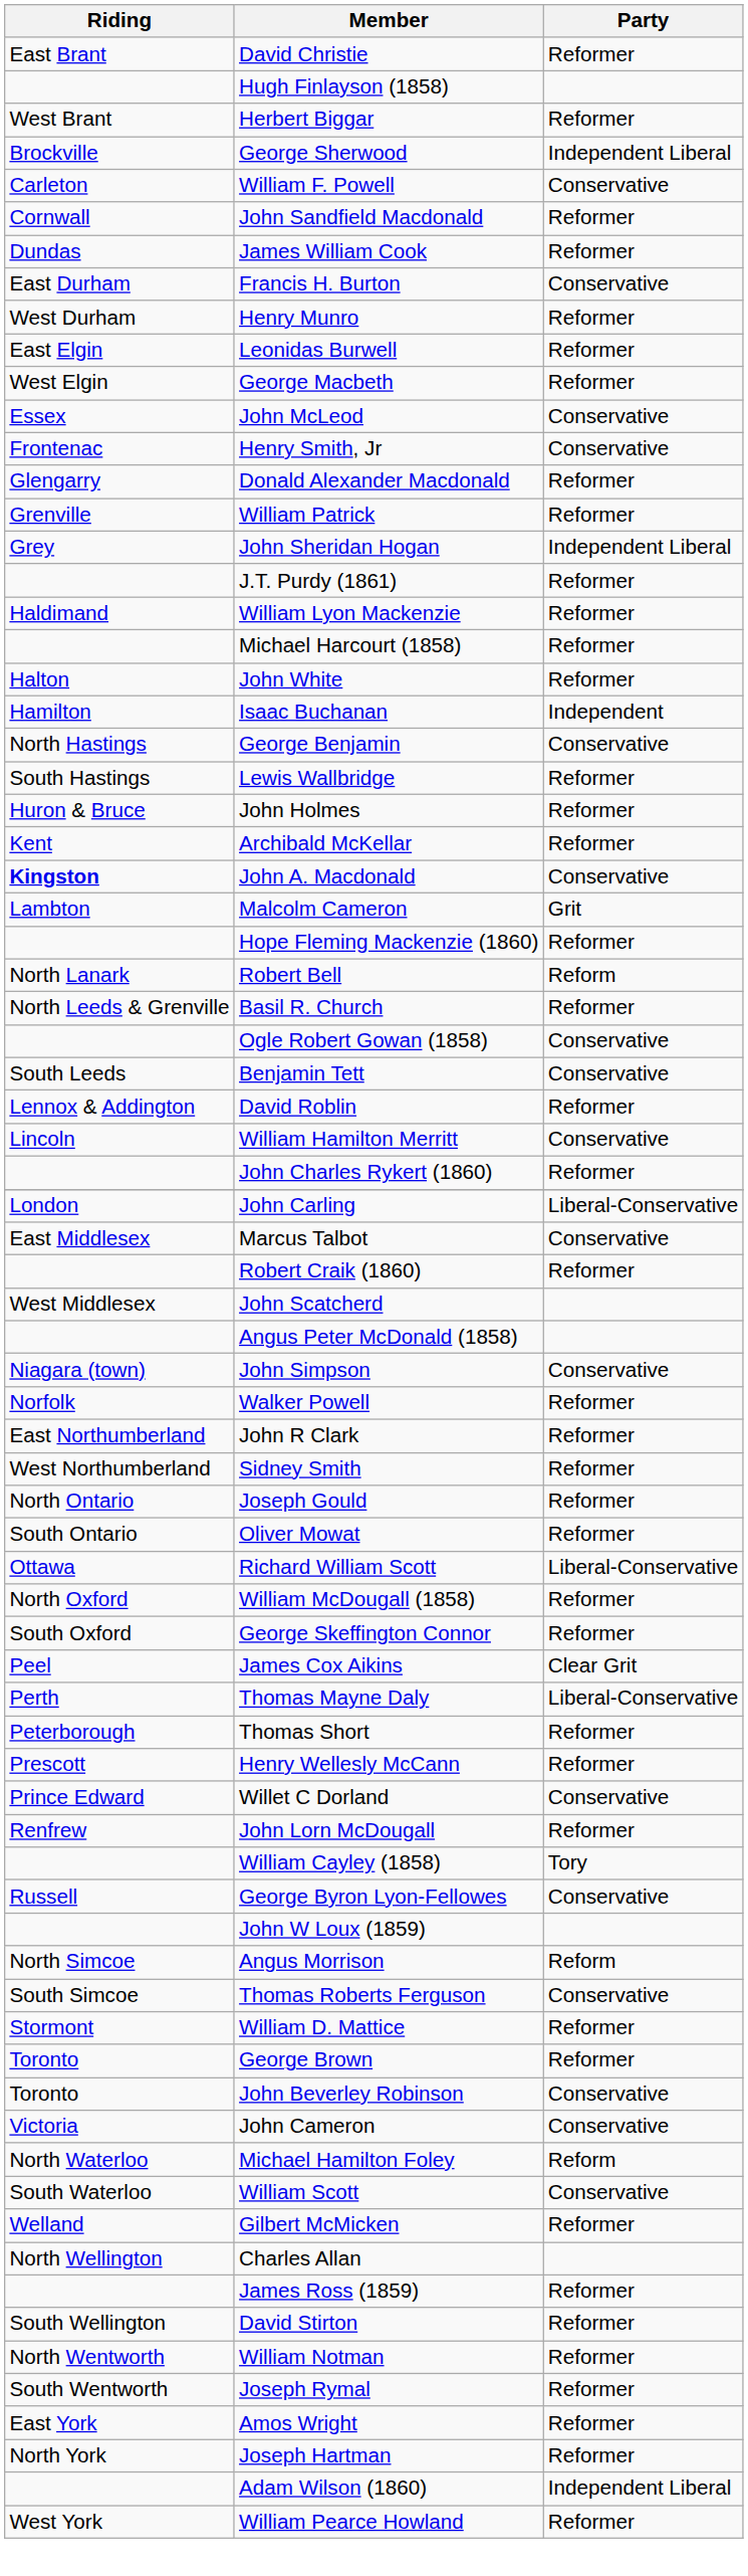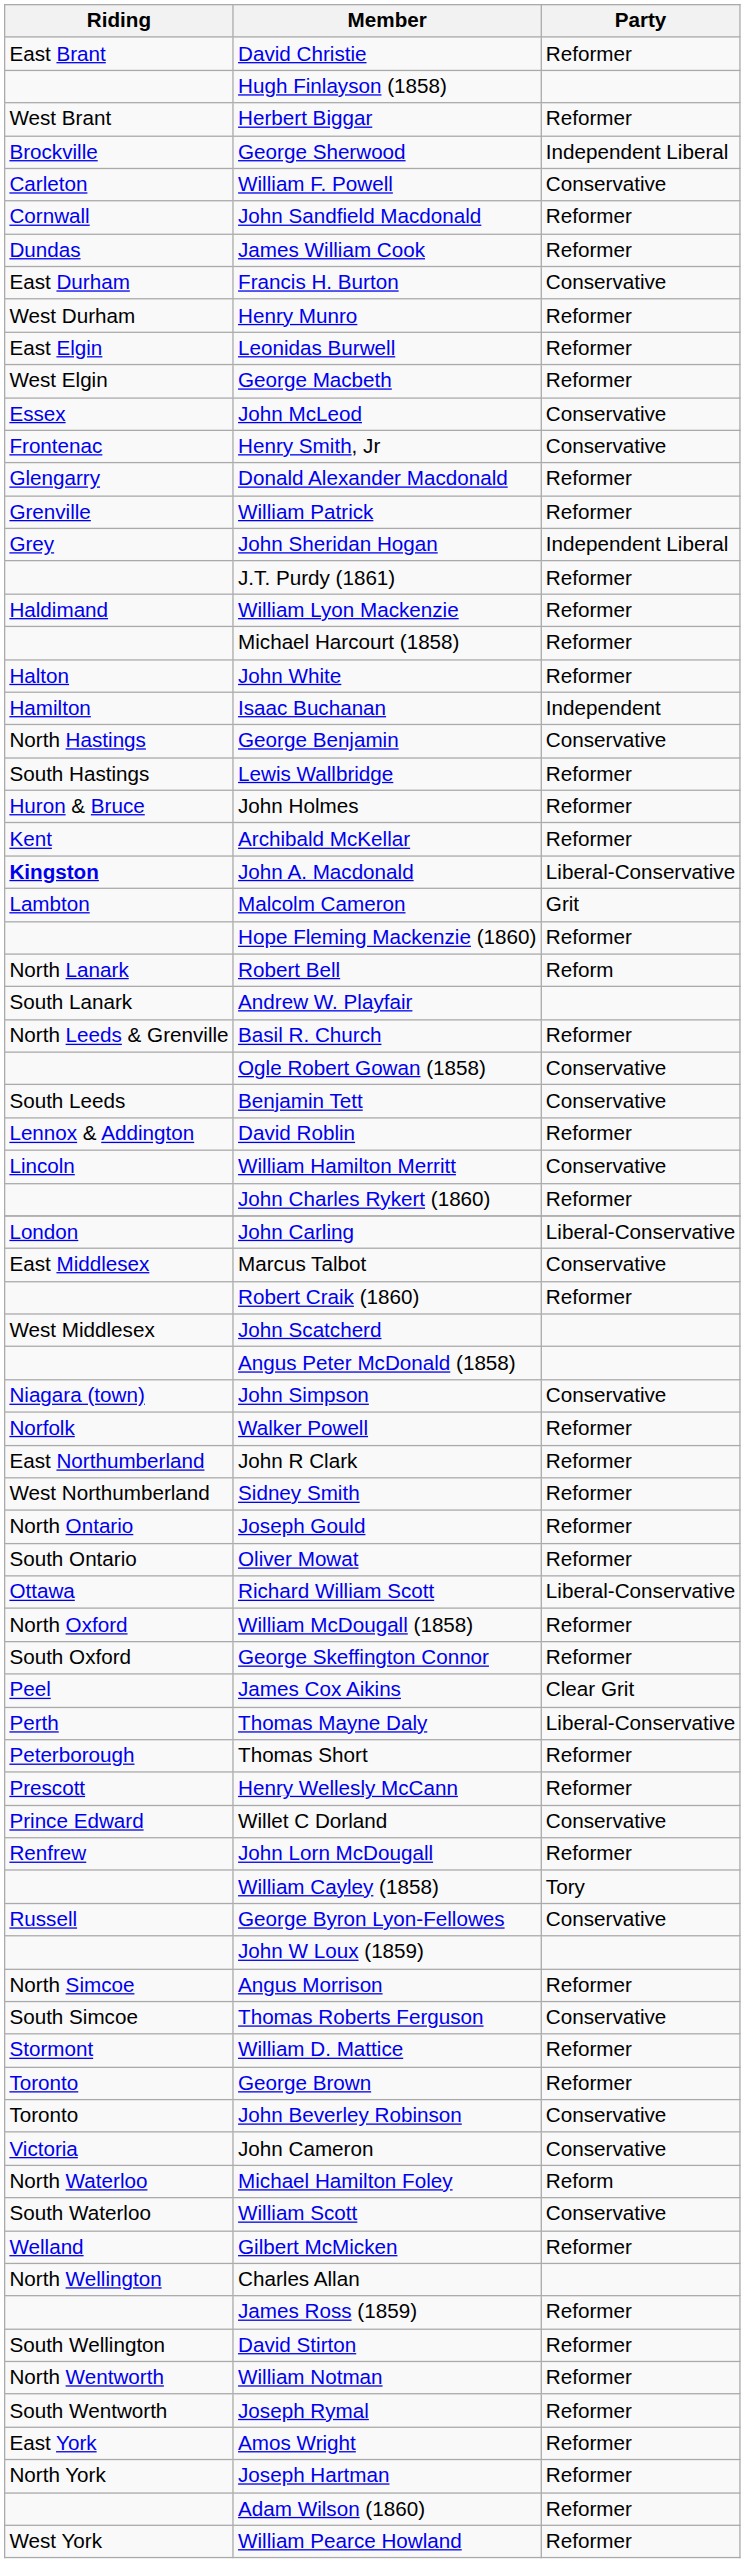 <table class="wikitable">
 <tr>
 <th>Riding</th>
 <th>Member</th>
 <th>Party</th>
 </tr>
 <tr>
 <td>East <a href='#'>Brant</a></td>
 <td><a href='#'>David Christie</a></td>
 <td>Reformer</td>
 </tr>
 <tr>
 <td></td>
 <td><a href='#'>Hugh Finlayson</a> (1858)</td>
 <td></td>
 </tr>
 <tr>
 <td>West Brant</td>
 <td><a href='#'>Herbert Biggar</a></td>
 <td>Reformer</td>
 </tr>
 <tr>
 <td><a href='#'>Brockville</a></td>
 <td><a href='#'>George Sherwood</a></td>
 <td>Independent Liberal</td>
 </tr>
 <tr>
 <td><a href='#'>Carleton</a></td>
 <td><a href='#'>William F. Powell</a></td>
 <td>Conservative</td>
 </tr>
 <tr>
 <td><a href='#'>Cornwall</a></td>
 <td><a href='#'>John Sandfield Macdonald</a></td>
 <td>Reformer</td>
 </tr>
 <tr>
 <td><a href='#'>Dundas</a></td>
 <td><a href='#'>James William Cook</a></td>
 <td>Reformer</td>
 </tr>
 <tr>
 <td>East <a href='#'>Durham</a></td>
 <td><a href='#'>Francis H. Burton</a></td>
 <td>Conservative</td>
 </tr>
 <tr>
 <td>West Durham</td>
 <td><a href='#'>Henry Munro</a></td>
 <td>Reformer</td>
 </tr>
 <tr>
 <td>East <a href='#'>Elgin</a></td>
 <td><a href='#'>Leonidas Burwell</a></td>
 <td>Reformer</td>
 </tr>
 <tr>
 <td>West Elgin</td>
 <td><a href='#'>George Macbeth</a></td>
 <td>Reformer</td>
 </tr>
 <tr>
 <td><a href='#'>Essex</a></td>
 <td><a href='#'>John McLeod</a></td>
 <td>Conservative</td>
 </tr>
 <tr>
 <td><a href='#'>Frontenac</a></td>
 <td><a href='#'>Henry Smith</a>, Jr</td>
 <td>Conservative</td>
 </tr>
 <tr>
 <td><a href='#'>Glengarry</a></td>
 <td><a href='#'>Donald Alexander Macdonald</a></td>
 <td>Reformer</td>
 </tr>
 <tr>
 <td><a href='#'>Grenville</a></td>
 <td><a href='#'>William Patrick</a></td>
 <td>Reformer</td>
 </tr>
 <tr>
 <td><a href='#'>Grey</a></td>
 <td><a href='#'>John Sheridan Hogan</a></td>
 <td>Independent Liberal</td>
 </tr>
 <tr>
 <td></td>
 <td>J.T. Purdy (1861)</td>
 <td>Reformer</td>
 </tr>
 <tr>
 <td><a href='#'>Haldimand</a></td>
 <td><a href='#'>William Lyon Mackenzie</a></td>
 <td>Reformer</td>
 </tr>
 <tr>
 <td></td>
 <td>Michael Harcourt (1858)</td>
 <td>Reformer</td>
 </tr>
 <tr>
 <td><a href='#'>Halton</a></td>
 <td><a href='#'>John White</a></td>
 <td>Reformer</td>
 </tr>
 <tr>
 <td><a href='#'>Hamilton</a></td>
 <td><a href='#'>Isaac Buchanan</a></td>
 <td>Independent</td>
 </tr>
 <tr>
 <td>North <a href='#'>Hastings</a></td>
 <td><a href='#'>George Benjamin</a></td>
 <td>Conservative</td>
 </tr>
 <tr>
 <td>South Hastings</td>
 <td><a href='#'>Lewis Wallbridge</a></td>
 <td>Reformer</td>
 </tr>
 <tr>
 <td><a href='#'>Huron</a> & <a href='#'>Bruce</a></td>
 <td>John Holmes</td>
 <td>Reformer</td>
 </tr>
 <tr>
 <td><a href='#'>Kent</a></td>
 <td><a href='#'>Archibald McKellar</a></td>
 <td>Reformer</td>
 </tr>
 <tr>
 <td><strong><a href='#'>Kingston</a></strong></td>
 <td><a href='#'>John A. Macdonald</a></td>
-<td>Conservative</td>
+<td>Liberal-Conservative</td>
 </tr>
 <tr>
 <td><a href='#'>Lambton</a></td>
 <td><a href='#'>Malcolm Cameron</a></td>
 <td>Grit</td>
 </tr>
 <tr>
 <td></td>
 <td><a href='#'>Hope Fleming Mackenzie</a> (1860)</td>
 <td>Reformer</td>
 </tr>
 <tr>
 <td>North <a href='#'>Lanark</a></td>
 <td><a href='#'>Robert Bell</a></td>
 <td>Reform</td>
+</tr>
+<tr>
+<td>South Lanark</td>
+<td><a href='#'>Andrew W. Playfair</a></td>
+<td></td>
 </tr>
 <tr>
 <td>North <a href='#'>Leeds</a> & Grenville</td>
 <td><a href='#'>Basil R. Church</a></td>
 <td>Reformer</td>
 </tr>
 <tr>
 <td></td>
 <td><a href='#'>Ogle Robert Gowan</a> (1858)</td>
 <td>Conservative</td>
 </tr>
 <tr>
 <td>South Leeds</td>
 <td><a href='#'>Benjamin Tett</a></td>
 <td>Conservative</td>
 </tr>
 <tr>
 <td><a href='#'>Lennox</a> & <a href='#'>Addington</a></td>
 <td><a href='#'>David Roblin</a></td>
 <td>Reformer</td>
 </tr>
 <tr>
 <td><a href='#'>Lincoln</a></td>
 <td><a href='#'>William Hamilton Merritt</a></td>
 <td>Conservative</td>
 </tr>
 <tr>
 <td></td>
 <td><a href='#'>John Charles Rykert</a> (1860)</td>
 <td>Reformer</td>
 </tr>
 <tr>
 </tr>
 <tr>
 <td><a href='#'>London</a></td>
 <td><a href='#'>John Carling</a></td>
 <td>Liberal-Conservative</td>
 </tr>
 <tr>
 <td>East <a href='#'>Middlesex</a></td>
 <td>Marcus Talbot</td>
 <td>Conservative</td>
 </tr>
 <tr>
 <td></td>
 <td><a href='#'>Robert Craik</a> (1860)</td>
 <td>Reformer</td>
 </tr>
 <tr>
 <td>West Middlesex</td>
 <td><a href='#'>John Scatcherd</a></td>
 <td></td>
 </tr>
 <tr>
 <td></td>
 <td><a href='#'>Angus Peter McDonald</a> (1858)</td>
 <td></td>
 </tr>
 <tr>
 <td><a href='#'>Niagara (town)</a></td>
 <td><a href='#'>John Simpson</a></td>
 <td>Conservative</td>
 </tr>
 <tr>
 <td><a href='#'>Norfolk</a></td>
 <td><a href='#'>Walker Powell</a></td>
 <td>Reformer</td>
 </tr>
 <tr>
 <td>East <a href='#'>Northumberland</a></td>
 <td>John R Clark</td>
 <td>Reformer</td>
 </tr>
 <tr>
 <td>West Northumberland</td>
 <td><a href='#'>Sidney Smith</a></td>
 <td>Reformer</td>
 </tr>
 <tr>
 <td>North <a href='#'>Ontario</a></td>
 <td><a href='#'>Joseph Gould</a></td>
 <td>Reformer</td>
 </tr>
 <tr>
 <td>South Ontario</td>
 <td><a href='#'>Oliver Mowat</a></td>
 <td>Reformer</td>
 </tr>
 <tr>
 <td><a href='#'>Ottawa</a></td>
 <td><a href='#'>Richard William Scott</a></td>
 <td>Liberal-Conservative</td>
 </tr>
 <tr>
 <td>North <a href='#'>Oxford</a></td>
 <td><a href='#'>William McDougall</a> (1858)</td>
 <td>Reformer</td>
 </tr>
 <tr>
 <td>South Oxford</td>
 <td><a href='#'>George Skeffington Connor</a></td>
 <td>Reformer</td>
 </tr>
 <tr>
 <td><a href='#'>Peel</a></td>
 <td><a href='#'>James Cox Aikins</a></td>
 <td>Clear Grit</td>
 </tr>
 <tr>
 <td><a href='#'>Perth</a></td>
 <td><a href='#'>Thomas Mayne Daly</a></td>
 <td>Liberal-Conservative</td>
 </tr>
 <tr>
 <td><a href='#'>Peterborough</a></td>
 <td>Thomas Short</td>
 <td>Reformer</td>
 </tr>
 <tr>
 <td><a href='#'>Prescott</a></td>
 <td><a href='#'>Henry Wellesly McCann</a></td>
 <td>Reformer</td>
 </tr>
 <tr>
 <td><a href='#'>Prince Edward</a></td>
 <td>Willet C Dorland</td>
 <td>Conservative</td>
 </tr>
 <tr>
 <td><a href='#'>Renfrew</a></td>
 <td><a href='#'>John Lorn McDougall</a></td>
 <td>Reformer</td>
 </tr>
 <tr>
 <td></td>
 <td><a href='#'>William Cayley</a> (1858)</td>
 <td>Tory</td>
 </tr>
 <tr>
 <td><a href='#'>Russell</a></td>
 <td><a href='#'>George Byron Lyon-Fellowes</a></td>
 <td>Conservative</td>
 </tr>
 <tr>
 <td></td>
 <td><a href='#'>John W Loux</a> (1859)</td>
 <td></td>
 </tr>
 <tr>
 <td>North <a href='#'>Simcoe</a></td>
 <td><a href='#'>Angus Morrison</a></td>
-<td>Reform</td>
+<td>Reformer</td>
 </tr>
 <tr>
 <td>South Simcoe</td>
 <td><a href='#'>Thomas Roberts Ferguson</a></td>
 <td>Conservative</td>
 </tr>
 <tr>
 <td><a href='#'>Stormont</a></td>
 <td><a href='#'>William D. Mattice</a></td>
 <td>Reformer</td>
 </tr>
 <tr>
 <td><a href='#'>Toronto</a></td>
 <td><a href='#'>George Brown</a></td>
 <td>Reformer</td>
 </tr>
 <tr>
 <td>Toronto</td>
 <td><a href='#'>John Beverley Robinson</a></td>
 <td>Conservative</td>
 </tr>
 <tr>
 <td><a href='#'>Victoria</a></td>
 <td>John Cameron</td>
 <td>Conservative</td>
 </tr>
 <tr>
 <td>North <a href='#'>Waterloo</a></td>
 <td><a href='#'>Michael Hamilton Foley</a></td>
 <td>Reform</td>
 </tr>
 <tr>
 <td>South Waterloo</td>
 <td><a href='#'>William Scott</a></td>
 <td>Conservative</td>
 </tr>
 <tr>
 <td><a href='#'>Welland</a></td>
 <td><a href='#'>Gilbert McMicken</a></td>
 <td>Reformer</td>
 </tr>
 <tr>
 <td>North <a href='#'>Wellington</a></td>
 <td>Charles Allan </td>
 <td></td>
 </tr>
 <tr>
 <td></td>
 <td><a href='#'>James Ross</a> (1859)</td>
 <td>Reformer</td>
 </tr>
 <tr>
 <td>South Wellington</td>
 <td><a href='#'>David Stirton</a></td>
 <td>Reformer</td>
 </tr>
 <tr>
 <td>North <a href='#'>Wentworth</a></td>
 <td><a href='#'>William Notman</a></td>
 <td>Reformer</td>
 </tr>
 <tr>
 <td>South Wentworth</td>
 <td><a href='#'>Joseph Rymal</a></td>
 <td>Reformer</td>
 </tr>
 <tr>
 <td>East <a href='#'>York</a></td>
 <td><a href='#'>Amos Wright</a></td>
 <td>Reformer</td>
 </tr>
 <tr>
 <td>North York</td>
 <td><a href='#'>Joseph Hartman</a></td>
 <td>Reformer</td>
 </tr>
 <tr>
 <td></td>
 <td><a href='#'>Adam Wilson</a> (1860)</td>
-<td>Independent Liberal</td>
+<td>Reformer</td>
 </tr>
 <tr>
 <td>West York </td>
 <td><a href='#'>William Pearce Howland</a></td>
 <td>Reformer</td>
 </tr>
 </table>
